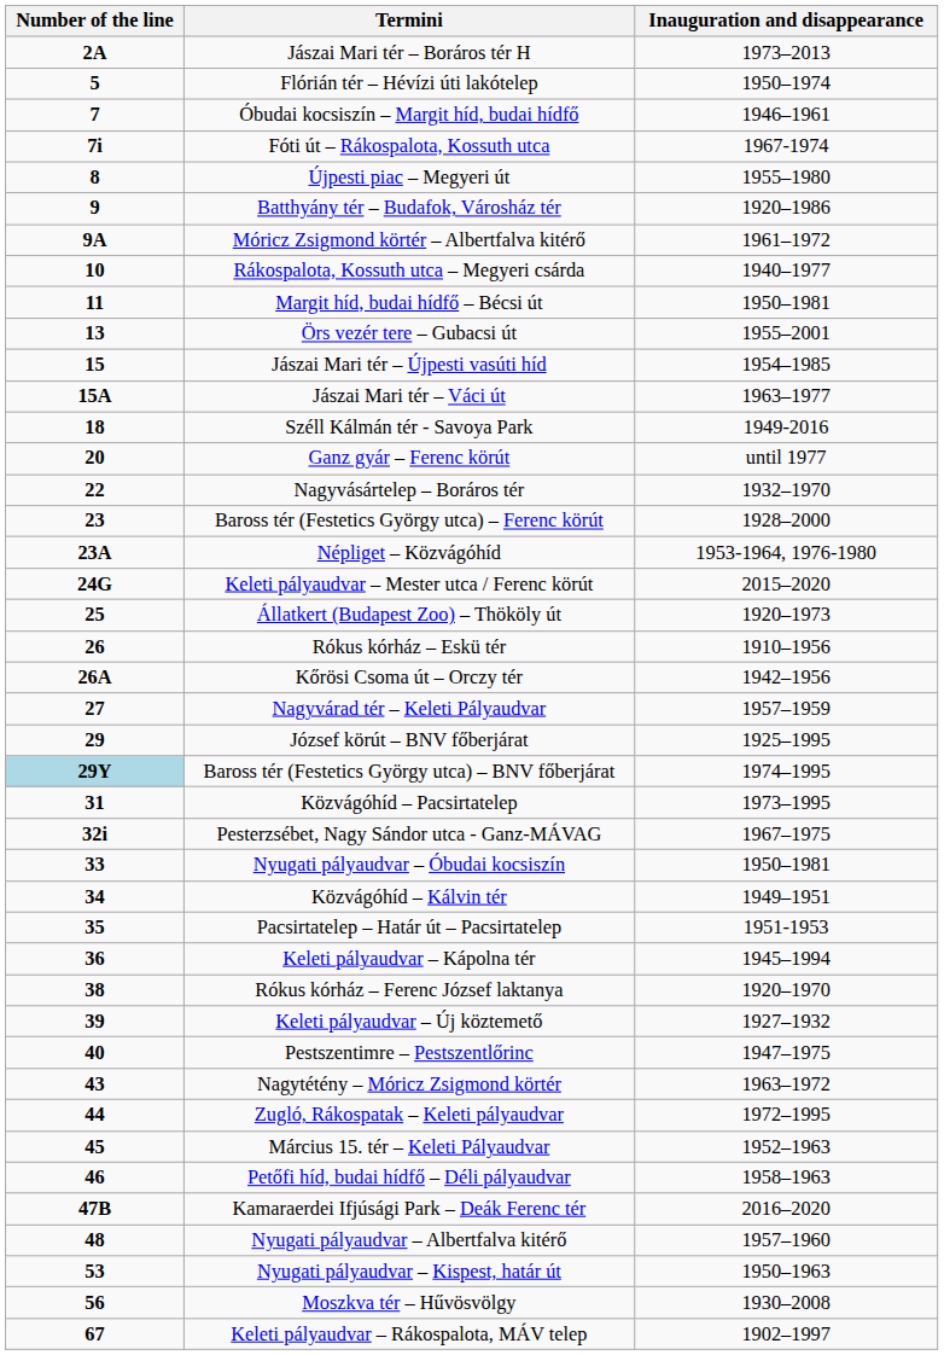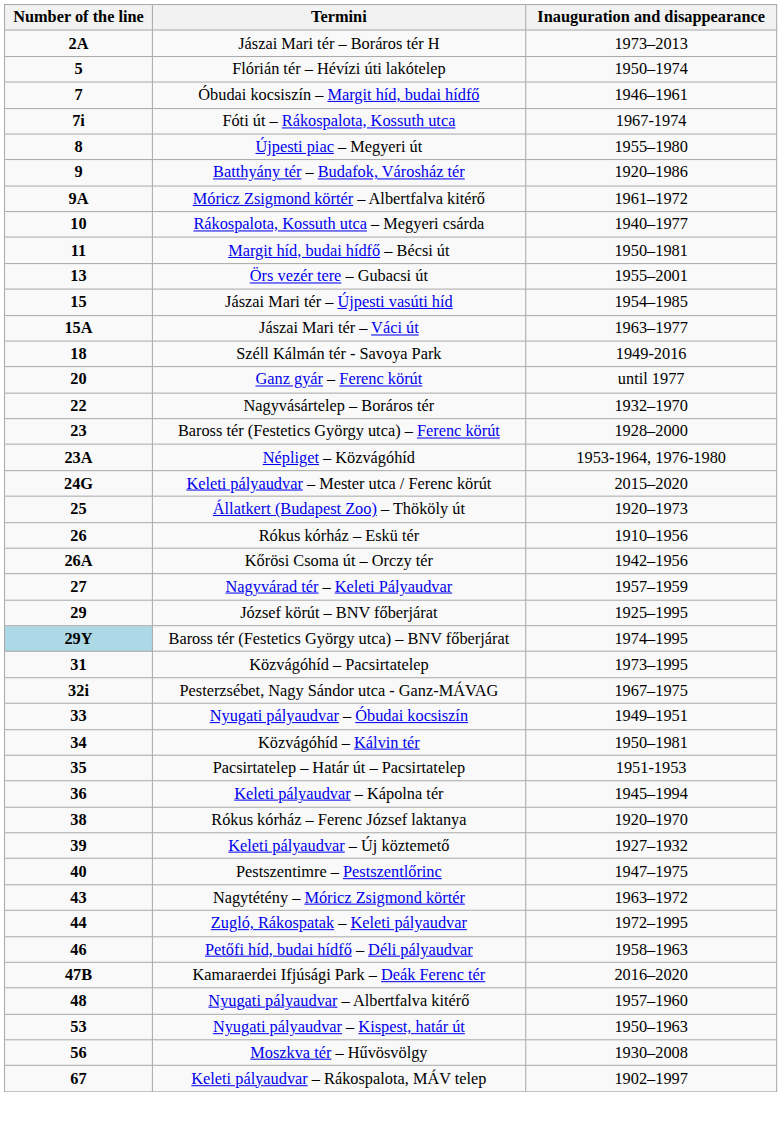 <table class="wikitable" style="text-align:center; width:60%">
 <tr>
 <th>Number of the line</th>
 <th>Termini</th>
 <th>Inauguration and disappearance</th>
 </tr>
 <tr>
 <td><strong>2A</strong></td>
 <td>Jászai Mari tér – Boráros tér H</td>
 <td>1973–2013</td>
 </tr>
 <tr>
 <td><strong>5</strong></td>
 <td>Flórián tér – Hévízi úti lakótelep</td>
 <td>1950–1974</td>
 </tr>
 <tr>
 <td><strong>7</strong></td>
 <td>Óbudai kocsiszín – <a href='#'>Margit híd, budai hídfő</a></td>
 <td>1946–1961</td>
 </tr>
 <tr>
 <td><strong>7i</strong></td>
 <td>Fóti út – <a href='#'>Rákospalota, Kossuth utca</a></td>
 <td>1967-1974</td>
 </tr>
 <tr>
 <td><strong>8</strong></td>
 <td><a href='#'>Újpesti piac</a> – Megyeri út</td>
 <td>1955–1980</td>
 </tr>
 <tr>
 <td><strong>9</strong></td>
 <td><a href='#'>Batthyány tér</a> – <a href='#'>Budafok, Városház tér</a></td>
 <td>1920–1986</td>
 </tr>
 <tr>
 <td><strong>9A</strong></td>
 <td><a href='#'>Móricz Zsigmond körtér</a> – Albertfalva kitérő</td>
 <td>1961–1972</td>
 </tr>
 <tr>
 <td><strong>10</strong></td>
 <td><a href='#'>Rákospalota, Kossuth utca</a> – Megyeri csárda</td>
 <td>1940–1977</td>
 </tr>
 <tr>
 <td><strong>11</strong></td>
 <td><a href='#'>Margit híd, budai hídfő</a> – Bécsi út</td>
 <td>1950–1981</td>
 </tr>
 <tr>
 <td><strong>13</strong></td>
 <td><a href='#'>Örs vezér tere</a> – Gubacsi út</td>
 <td>1955–2001</td>
 </tr>
 <tr>
 <td><strong>15</strong></td>
 <td>Jászai Mari tér – <a href='#'>Újpesti vasúti híd</a></td>
 <td>1954–1985</td>
 </tr>
 <tr>
 <td><strong>15A</strong></td>
 <td>Jászai Mari tér – <a href='#'>Váci út</a></td>
 <td>1963–1977</td>
 </tr>
 <tr>
 <td><strong>18</strong></td>
 <td>Széll Kálmán tér - Savoya Park</td>
 <td>1949-2016</td>
 </tr>
 <tr>
 <td><strong>20</strong></td>
 <td><a href='#'>Ganz gyár</a> – <a href='#'>Ferenc körút</a></td>
 <td>until 1977</td>
 </tr>
 <tr>
 <td><strong>22</strong></td>
 <td>Nagyvásártelep – Boráros tér</td>
 <td>1932–1970</td>
 </tr>
 <tr>
 <td><strong>23</strong></td>
 <td>Baross tér (Festetics György utca) – <a href='#'>Ferenc körút</a></td>
 <td>1928–2000</td>
 </tr>
 <tr>
 <td><strong>23A</strong></td>
 <td><a href='#'>Népliget</a> – Közvágóhíd</td>
 <td>1953-1964, 1976-1980</td>
 </tr>
 <tr>
 <td><strong>24G</strong></td>
 <td><a href='#'>Keleti pályaudvar</a> – Mester utca / Ferenc körút</td>
 <td>2015–2020</td>
 </tr>
 <tr>
 <td><strong>25</strong></td>
 <td><a href='#'>Állatkert (Budapest Zoo)</a> – Thököly út</td>
 <td>1920–1973</td>
 </tr>
 <tr>
 <td><strong>26</strong></td>
 <td>Rókus kórház – Eskü tér</td>
 <td>1910–1956</td>
 </tr>
 <tr>
 <td><strong>26A</strong></td>
 <td>Kőrösi Csoma út – Orczy tér</td>
 <td>1942–1956</td>
 </tr>
 <tr>
 <td><strong>27</strong></td>
 <td><a href='#'>Nagyvárad tér</a> – <a href='#'>Keleti Pályaudvar</a></td>
 <td>1957–1959</td>
 </tr>
 <tr>
 <td><strong>29</strong></td>
 <td>József körút – BNV főberjárat</td>
 <td>1925–1995</td>
 </tr>
 <tr>
 <td style="background: lightblue;"><strong>29Y</strong></td>
 <td>Baross tér (Festetics György utca) – BNV főberjárat</td>
 <td>1974–1995</td>
 </tr>
 <tr>
 <td><strong>31</strong></td>
 <td>Közvágóhíd – Pacsirtatelep</td>
 <td>1973–1995</td>
 </tr>
 <tr>
 <td><strong>32i</strong></td>
 <td>Pesterzsébet, Nagy Sándor utca - Ganz-MÁVAG</td>
 <td>1967–1975</td>
 </tr>
 <tr>
 <td><strong>33</strong></td>
 <td><a href='#'>Nyugati pályaudvar</a> – <a href='#'>Óbudai kocsiszín</a></td>
-<td>1950–1981</td>
+<td>1949–1951</td>
 </tr>
 <tr>
 <td><strong>34</strong></td>
 <td>Közvágóhíd – <a href='#'>Kálvin tér</a></td>
-<td>1949–1951</td>
+<td>1950–1981</td>
 </tr>
 <tr>
 <td><strong>35</strong></td>
 <td>Pacsirtatelep – Határ út – Pacsirtatelep</td>
 <td>1951-1953</td>
 </tr>
 <tr>
 <td><strong>36</strong></td>
 <td><a href='#'>Keleti pályaudvar</a> – Kápolna tér</td>
 <td>1945–1994</td>
 </tr>
 <tr>
 <td><strong>38</strong></td>
 <td>Rókus kórház – Ferenc József laktanya</td>
 <td>1920–1970</td>
 </tr>
 <tr>
 <td><strong>39</strong></td>
 <td><a href='#'>Keleti pályaudvar</a> – Új köztemető</td>
 <td>1927–1932</td>
 </tr>
 <tr>
 <td><strong>40</strong></td>
 <td>Pestszentimre – <a href='#'>Pestszentlőrinc</a></td>
 <td>1947–1975</td>
 </tr>
 <tr>
 <td><strong>43</strong></td>
 <td>Nagytétény – <a href='#'>Móricz Zsigmond körtér</a></td>
 <td>1963–1972</td>
 </tr>
 <tr>
 <td><strong>44</strong></td>
 <td><a href='#'>Zugló, Rákospatak</a> – <a href='#'>Keleti pályaudvar</a></td>
 <td>1972–1995</td>
 </tr>
 <tr>
-<td><strong>45</strong></td>
-<td>Március 15. tér – <a href='#'>Keleti Pályaudvar</a></td>
-<td>1952–1963</td>
-</tr>
-<tr>
 <td><strong>46</strong></td>
 <td><a href='#'>Petőfi híd, budai hídfő</a> – <a href='#'>Déli pályaudvar</a></td>
 <td>1958–1963</td>
 </tr>
 <tr>
 <td><strong>47B</strong></td>
 <td>Kamaraerdei Ifjúsági Park – <a href='#'>Deák Ferenc tér</a></td>
 <td>2016–2020</td>
 </tr>
 <tr>
 <td><strong>48</strong></td>
 <td><a href='#'>Nyugati pályaudvar</a> – Albertfalva kitérő</td>
 <td>1957–1960</td>
 </tr>
 <tr>
 <td><strong>53</strong></td>
 <td><a href='#'>Nyugati pályaudvar</a> – <a href='#'>Kispest, határ út</a></td>
 <td>1950–1963</td>
 </tr>
 <tr>
 <td><strong>56</strong></td>
 <td><a href='#'>Moszkva tér</a> – Hűvösvölgy</td>
 <td>1930–2008</td>
 </tr>
 <tr>
 <td><strong>67</strong></td>
 <td><a href='#'>Keleti pályaudvar</a> – Rákospalota, MÁV telep</td>
 <td>1902–1997</td>
 </tr>
 </table>
